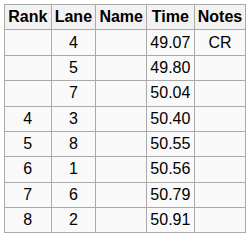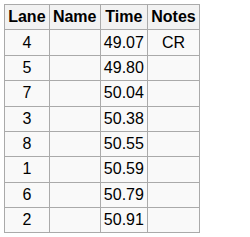 <table class="wikitable sortable" style="text-align:center">
 <tr>
-<th>Rank</th>
 <th>Lane</th>
 <th>Name</th>
 <th>Time</th>
 <th>Notes</th>
 </tr>
 <tr>
-<td></td>
 <td>4</td>
 <td align=left></td>
 <td>49.07</td>
 <td>CR</td>
 </tr>
 <tr>
-<td></td>
 <td>5</td>
 <td align=left></td>
 <td>49.80</td>
 <td></td>
 </tr>
 <tr>
-<td></td>
 <td>7</td>
 <td align=left></td>
 <td>50.04</td>
 <td></td>
 </tr>
 <tr>
-<td>4</td>
 <td>3</td>
 <td align=left></td>
-<td>50.40</td>
+<td>50.38</td>
 <td></td>
 </tr>
 <tr>
-<td>5</td>
 <td>8</td>
 <td align=left></td>
 <td>50.55</td>
 <td></td>
 </tr>
 <tr>
-<td>6</td>
 <td>1</td>
 <td align=left></td>
-<td>50.56</td>
+<td>50.59</td>
 <td></td>
 </tr>
 <tr>
-<td>7</td>
 <td>6</td>
 <td align=left></td>
 <td>50.79</td>
 <td></td>
 </tr>
 <tr>
-<td>8</td>
 <td>2</td>
 <td align=left></td>
 <td>50.91</td>
 <td></td>
 </tr>
 </table>
